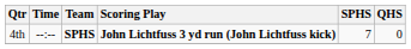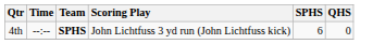 <table class="wikitable">
 <tr>
 <th style="text-align: center;">Qtr</th>
 <th style="text-align: center;">Time</th>
 <th style="text-align: center;">Team</th>
 <th style="text-align: left;">Scoring Play</th>
 <th style="text-align: right;">SPHS</th>
 <th style="text-align: right;">QHS</th>
 </tr>
 <tr>
 <td style="text-align: center;">4th</td>
 <td style="text-align: center;">--:--</td>
 <td style="text-align: center;"><strong>SPHS</strong></td>
-<td style="text-align: left;"><strong>John Lichtfuss 3 yd run (John Lichtfuss kick)</strong></td>
-<td style="text-align: right;">7</td>
+<td style="text-align: left;">John Lichtfuss 3 yd run (John Lichtfuss kick)</td>
+<td style="text-align: right;">6</td>
 <td style="text-align: right;">0</td>
 </tr>
 <tr>
 </tr>
 </table>
